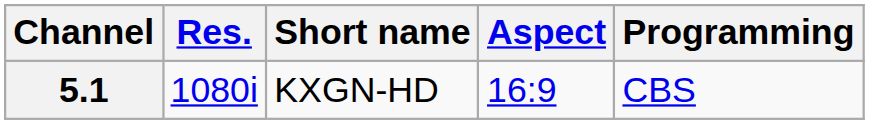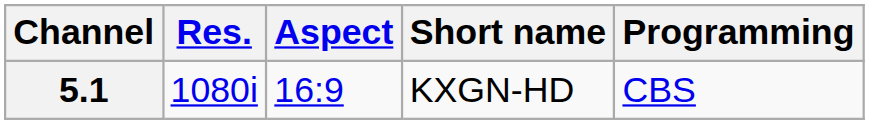 <table class="wikitable">
 <tr>
 <th scope = "col">Channel</th>
 <th scope = "col"><a href='#'>Res.</a></th>
+<th scope = "col"><a href='#'>Aspect</a></th>
 <th scope = "col">Short name</th>
-<th scope = "col"><a href='#'>Aspect</a></th>
 <th scope = "col">Programming</th>
 </tr>
 <tr>
 <th scope = "row">5.1</th>
 <td><a href='#'>1080i</a></td>
+<td><a href='#'>16:9</a></td>
 <td>KXGN-HD</td>
-<td><a href='#'>16:9</a></td>
 <td><a href='#'>CBS</a></td>
 </tr>
 </table>
